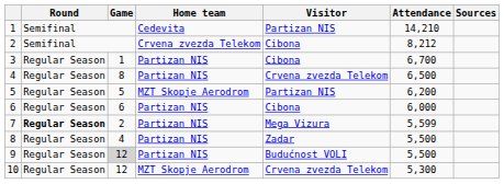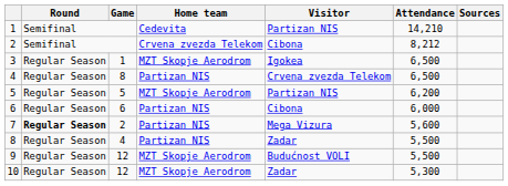 <table class="wikitable" style="text-align:center">
 <tr>
 <th></th>
 <th>Round</th>
 <th>Game</th>
 <th>Home team</th>
 <th>Visitor</th>
 <th>Attendance</th>
 <th>Sources</th>
 </tr>
 <tr>
 <td align="centre">1</td>
 <td align="left" colspan="2">Semifinal</td>
 <td align=left> <a href='#'>Cedevita</a></td>
 <td align=left> <a href='#'>Partizan NIS</a></td>
 <td align="centre">14,210</td>
 <td align="centre"></td>
 </tr>
 <tr>
 <td align="centre">2</td>
 <td align="left" colspan="2">Semifinal</td>
 <td align=left> <a href='#'>Crvena zvezda Telekom</a></td>
 <td align=left> <a href='#'>Cibona</a></td>
 <td align="centre">8,212</td>
 <td align="centre"></td>
 </tr>
 <tr>
 <td align="centre">3</td>
 <td align="left">Regular Season</td>
 <td>1</td>
-<td align=left> <a href='#'>Partizan NIS</a></td>
-<td align=left> <a href='#'>Cibona</a></td>
-<td align="centre">6,700</td>
+<td align=left> <a href='#'>MZT Skopje Aerodrom</a></td>
+<td align=left> <a href='#'>Igokea</a></td>
+<td align="centre">6,500</td>
 <td></td>
 </tr>
 <tr>
 <td align="centre">4</td>
 <td align="left">Regular Season</td>
 <td>8</td>
 <td align=left> <a href='#'>Partizan NIS</a></td>
 <td align=left> <a href='#'>Crvena zvezda Telekom</a></td>
 <td align="centre">6,500</td>
 <td></td>
 </tr>
 <tr>
 <td align="centre">5</td>
 <td align="left">Regular Season</td>
 <td>5</td>
 <td align=left> <a href='#'>MZT Skopje Aerodrom</a></td>
 <td align=left> <a href='#'>Partizan NIS</a></td>
 <td align="centre">6,200</td>
 <td></td>
 </tr>
 <tr>
 <td align="centre">6</td>
 <td align="left">Regular Season</td>
 <td>6</td>
 <td align=left> <a href='#'>Partizan NIS</a></td>
 <td align=left> <a href='#'>Cibona</a></td>
 <td align="centre">6,000</td>
 <td></td>
 </tr>
 <tr>
 <td align="centre">7</td>
 <td align="left"><strong>Regular Season</strong></td>
 <td>2</td>
 <td align=left> <a href='#'>Partizan NIS</a></td>
 <td align=left> <a href='#'>Mega Vizura</a></td>
-<td align="centre">5,599</td>
+<td align="centre">5,600</td>
 <td align="centre"></td>
 </tr>
 <tr>
 <td align="centre">8</td>
 <td align="left">Regular Season</td>
 <td>4</td>
 <td align=left> <a href='#'>Partizan NIS</a></td>
 <td align=left> <a href='#'>Zadar</a></td>
 <td align="centre">5,500</td>
 <td align="centre"></td>
 </tr>
 <tr>
 <td align="centre">9</td>
 <td align="left">Regular Season</td>
-<td style="background: lightgrey;">12</td>
-<td align=left> <a href='#'>Partizan NIS</a></td>
+<td>12</td>
+<td align=left> <a href='#'>MZT Skopje Aerodrom</a></td>
 <td align=left> <a href='#'>Budućnost VOLI</a></td>
 <td align="centre">5,500</td>
 <td align="centre"></td>
 </tr>
 <tr>
 <td align="centre">10</td>
 <td align="left">Regular Season</td>
 <td>12</td>
 <td align=left> <a href='#'>MZT Skopje Aerodrom</a></td>
-<td align=left> <a href='#'>Crvena zvezda Telekom</a></td>
+<td align=left> <a href='#'>Zadar</a></td>
 <td align="centre">5,300</td>
 <td align="centre"></td>
 </tr>
 </table>
